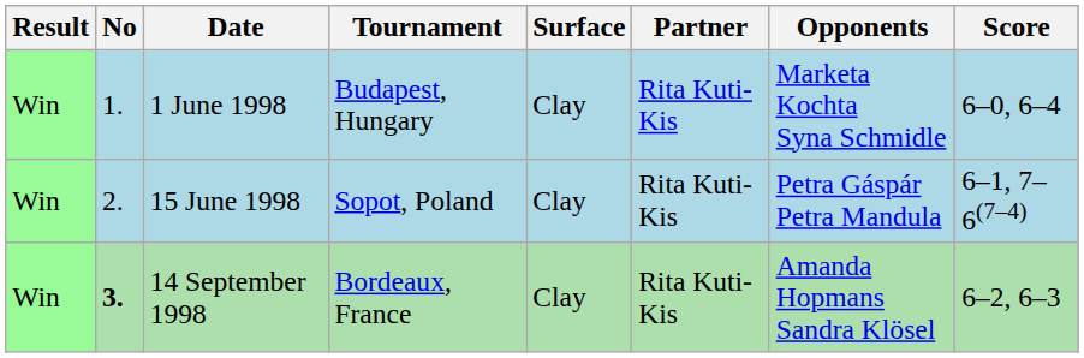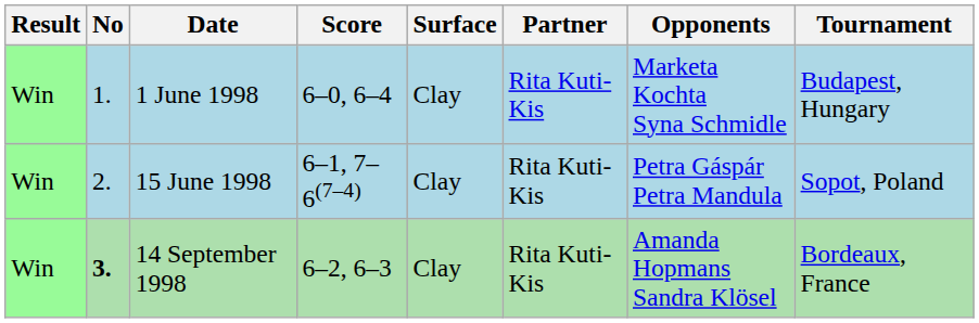 <table class="sortable wikitable">
 <tr>
 <th>Result</th>
 <th>No</th>
 <th>Date</th>
-<th>Tournament</th>
+<th>Score</th>
 <th>Surface</th>
 <th>Partner</th>
 <th>Opponents</th>
-<th>Score</th>
+<th>Tournament</th>
 </tr>
 <tr style="background:lightblue;">
 <td style="background:#98fb98;">Win</td>
 <td>1.</td>
 <td>1 June 1998</td>
-<td><a href='#'>Budapest</a>, Hungary</td>
+<td>6–0, 6–4</td>
 <td>Clay</td>
 <td> <a href='#'>Rita Kuti-Kis</a></td>
 <td> <a href='#'>Marketa Kochta</a> <br>  <a href='#'>Syna Schmidle</a></td>
-<td>6–0, 6–4</td>
+<td><a href='#'>Budapest</a>, Hungary</td>
 </tr>
 <tr style="background:lightblue;">
 <td style="background:#98fb98;">Win</td>
 <td>2.</td>
 <td>15 June 1998</td>
-<td><a href='#'>Sopot</a>, Poland</td>
+<td>6–1, 7–6<sup>(7–4)</sup></td>
 <td>Clay</td>
 <td> Rita Kuti-Kis</td>
 <td> <a href='#'>Petra Gáspár</a> <br>  <a href='#'>Petra Mandula</a></td>
-<td>6–1, 7–6<sup>(7–4)</sup></td>
+<td><a href='#'>Sopot</a>, Poland</td>
 </tr>
 <tr style="background:#addfad;">
 <td style="background:#98fb98;">Win</td>
 <td><strong>3.</strong></td>
 <td>14 September 1998</td>
-<td><a href='#'>Bordeaux</a>, France</td>
+<td>6–2, 6–3</td>
 <td>Clay</td>
 <td> Rita Kuti-Kis</td>
 <td> <a href='#'>Amanda Hopmans</a> <br>  <a href='#'>Sandra Klösel</a></td>
-<td>6–2, 6–3</td>
+<td><a href='#'>Bordeaux</a>, France</td>
 </tr>
 </table>
